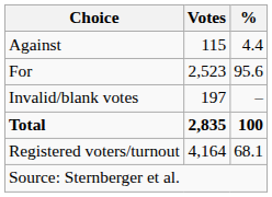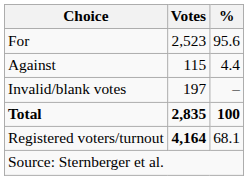 <table class=wikitable style=text-align:right>
 <tr>
 <th>Choice</th>
 <th>Votes</th>
 <th>%</th>
 </tr>
 <tr>
+<td align=left>For</td>
+<td>2,523</td>
+<td>95.6</td>
+</tr>
+<tr>
 <td align=left>Against</td>
 <td>115</td>
 <td>4.4</td>
-</tr>
-<tr>
-<td align=left>For</td>
-<td>2,523</td>
-<td>95.6</td>
 </tr>
 <tr>
 <td align=left>Invalid/blank votes</td>
 <td>197</td>
 <td>–</td>
 </tr>
 <tr>
 <td align=left><strong>Total</strong></td>
 <td><strong>2,835</strong></td>
 <td><strong>100</strong></td>
 </tr>
 <tr>
 <td align=left>Registered voters/turnout</td>
-<td>4,164</td>
+<td><strong>4,164</strong></td>
 <td>68.1</td>
 </tr>
 <tr>
 <td align=left colspan=3>Source: Sternberger et al.</td>
 </tr>
 </table>
